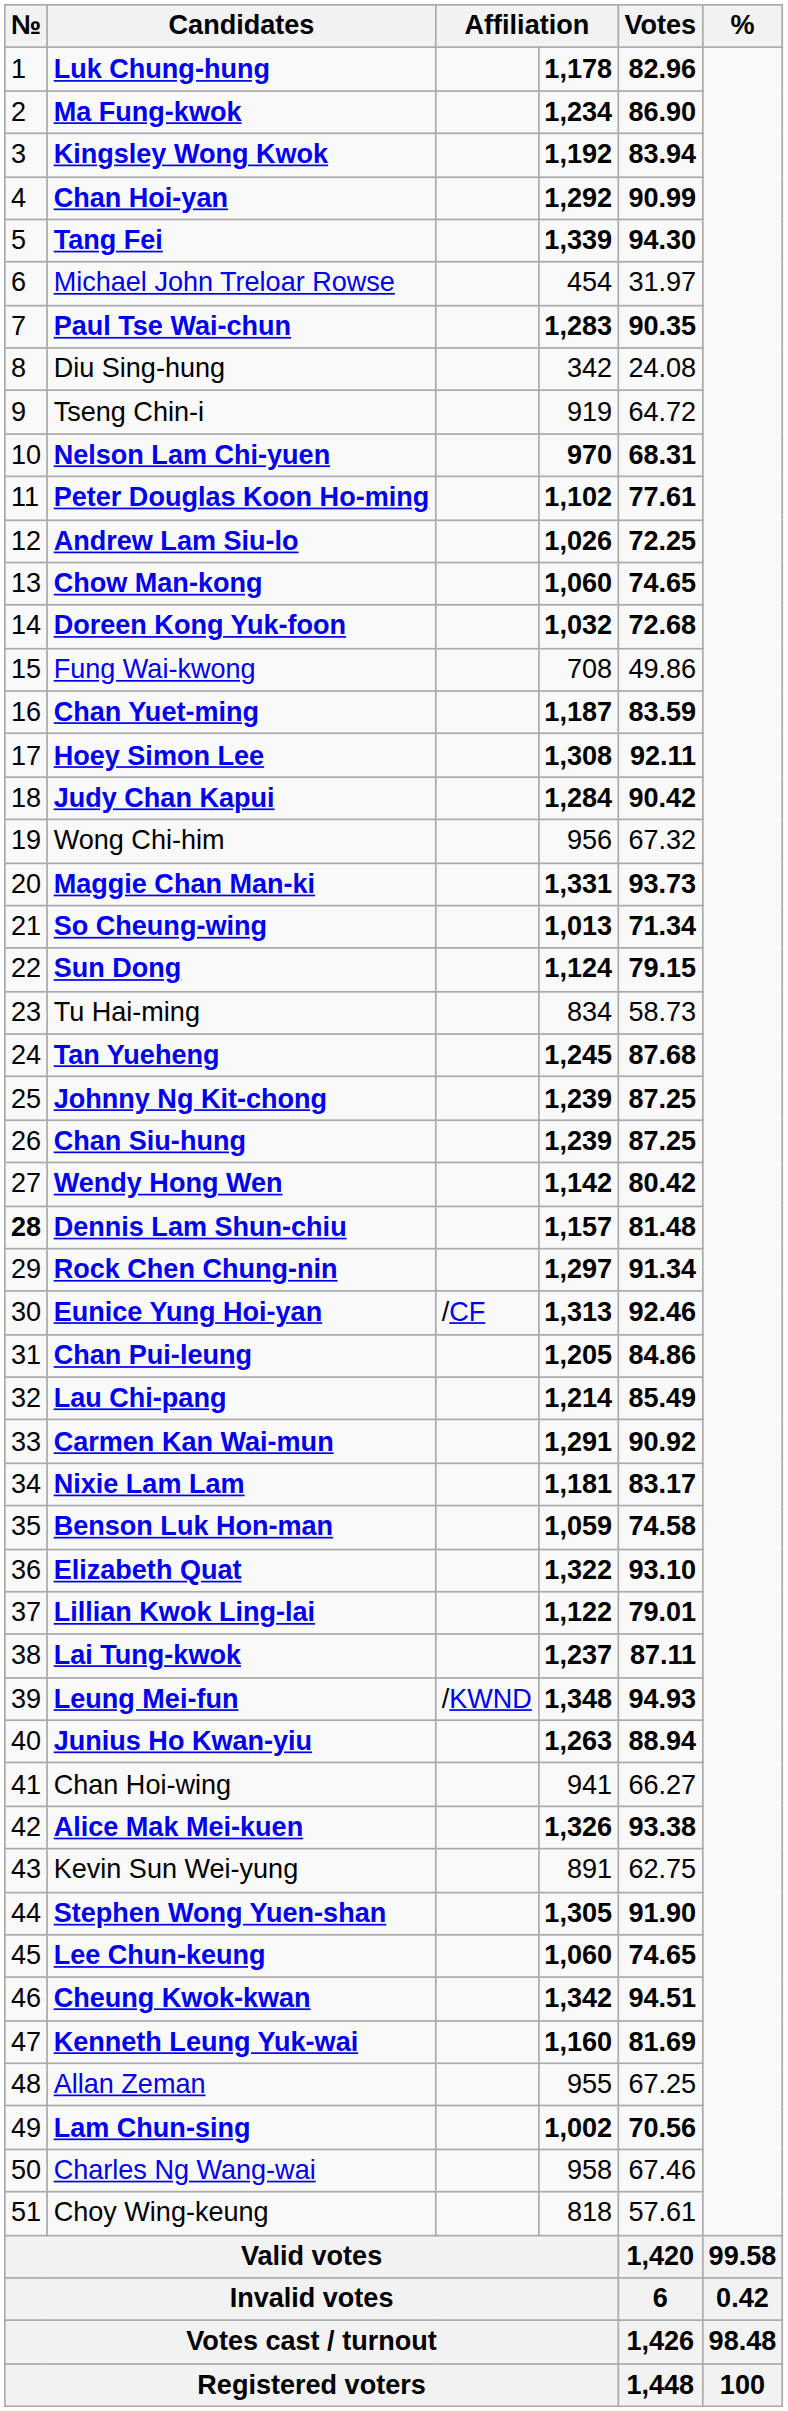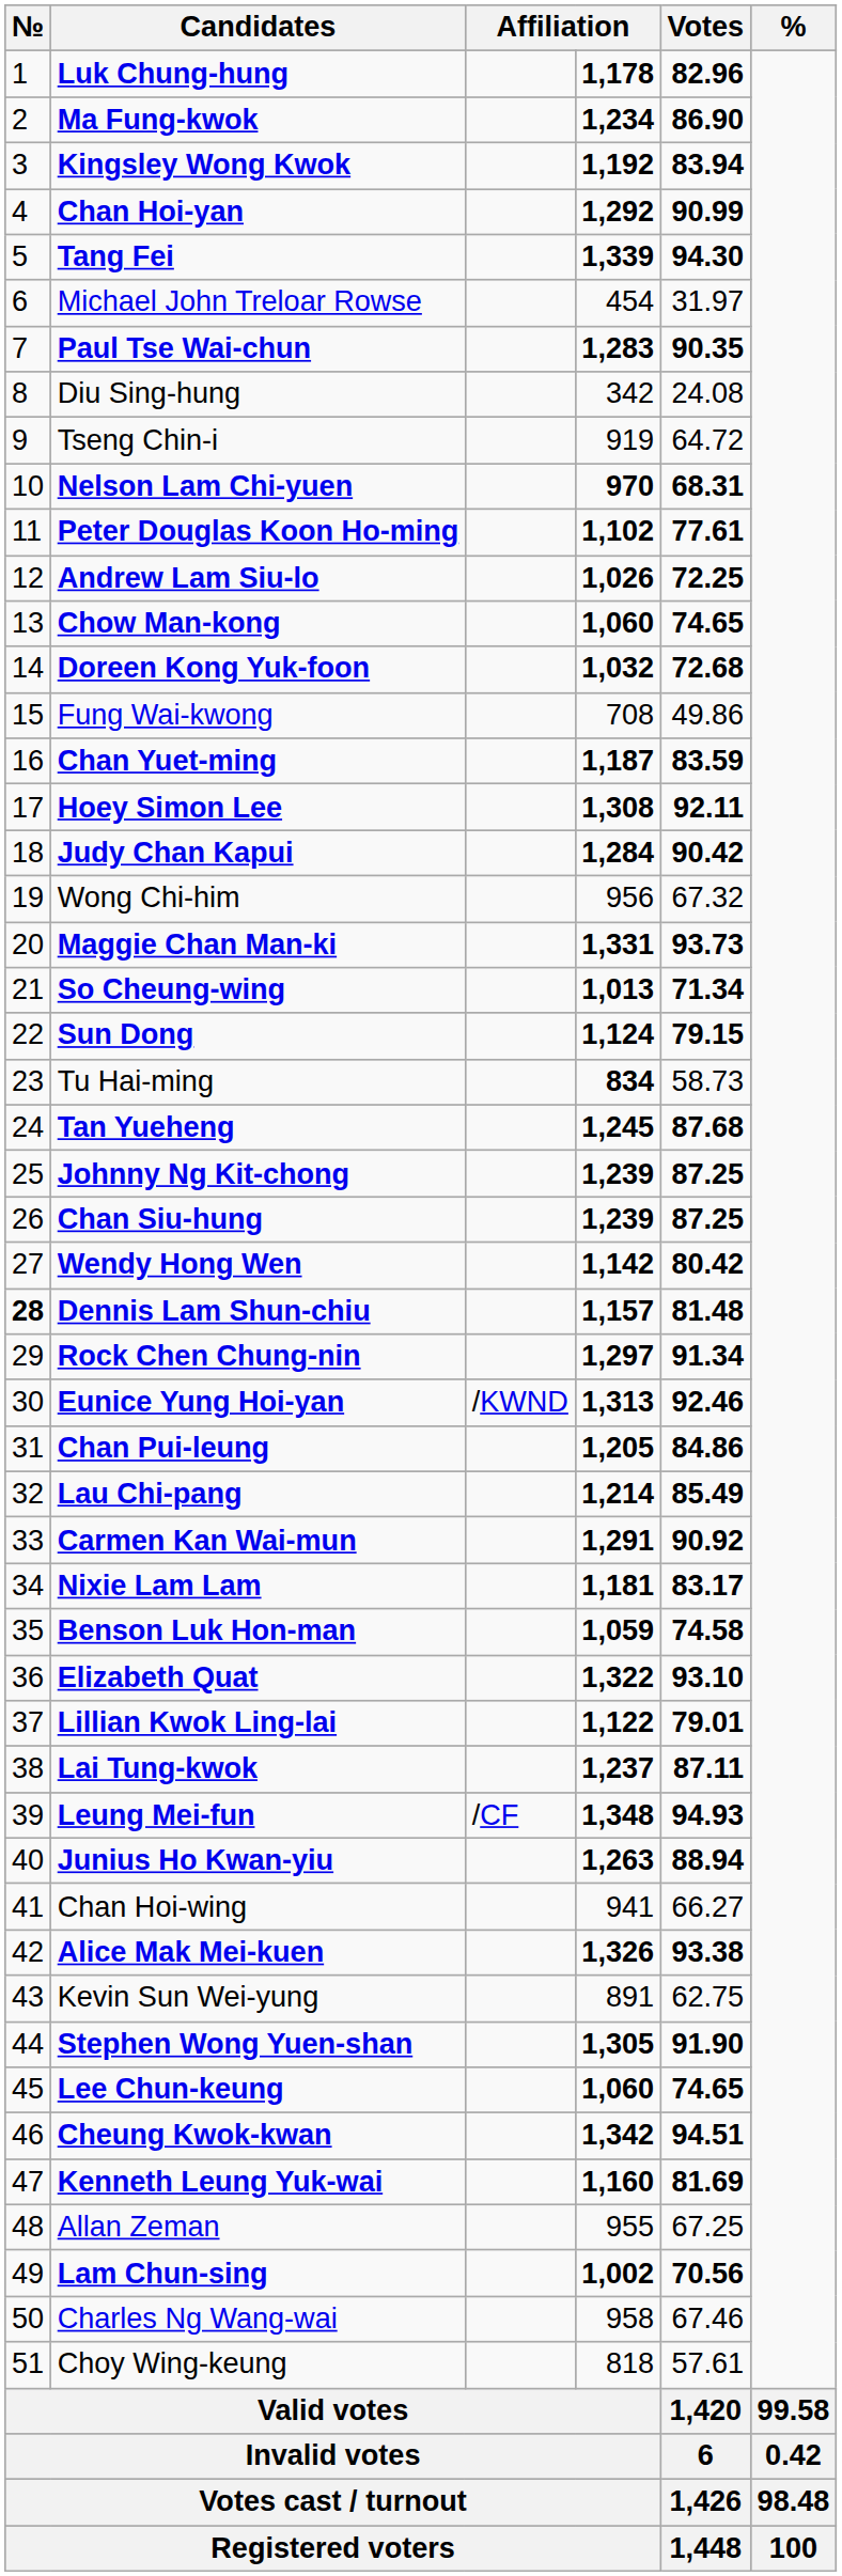 <table class="wikitable sortable">
 <tr>
 <th>№</th>
 <th colspan=1>Candidates</th>
 <th colspan=2>Affiliation</th>
 <th>Votes</th>
 <th>%</th>
 </tr>
 <tr>
 <td>1</td>
 <td><strong><a href='#'>Luk Chung-hung</a></strong></td>
 <td></td>
 <td align=right><strong>1,178</strong></td>
 <td align=right><strong>82.96</strong></td>
 </tr>
 <tr>
 <td>2</td>
 <td><strong><a href='#'>Ma Fung-kwok</a></strong></td>
 <td></td>
 <td align=right><strong>1,234</strong></td>
 <td align=right><strong>86.90</strong></td>
 </tr>
 <tr>
 <td>3</td>
 <td><strong><a href='#'>Kingsley Wong Kwok</a></strong></td>
 <td></td>
 <td align=right><strong>1,192</strong></td>
 <td align=right><strong>83.94</strong></td>
 </tr>
 <tr>
 <td>4</td>
 <td><strong><a href='#'>Chan Hoi-yan</a></strong></td>
 <td></td>
 <td align=right><strong>1,292</strong></td>
 <td align=right><strong>90.99</strong></td>
 </tr>
 <tr>
 <td>5</td>
 <td><strong><a href='#'>Tang Fei</a></strong></td>
 <td></td>
 <td align=right><strong>1,339</strong></td>
 <td align=right><strong>94.30</strong></td>
 </tr>
 <tr>
 <td>6</td>
 <td><a href='#'>Michael John Treloar Rowse</a></td>
 <td></td>
 <td align=right>454</td>
 <td align=right>31.97</td>
 </tr>
 <tr>
 <td>7</td>
 <td><strong><a href='#'>Paul Tse Wai-chun</a></strong></td>
 <td></td>
 <td align=right><strong>1,283</strong></td>
 <td align=right><strong>90.35</strong></td>
 </tr>
 <tr>
 <td>8</td>
 <td>Diu Sing-hung</td>
 <td></td>
 <td align=right>342</td>
 <td align=right>24.08</td>
 </tr>
 <tr>
 <td>9</td>
 <td>Tseng Chin-i</td>
 <td></td>
 <td align=right>919</td>
 <td align=right>64.72</td>
 </tr>
 <tr>
 <td>10</td>
 <td><strong><a href='#'>Nelson Lam Chi-yuen</a></strong></td>
 <td></td>
 <td align=right><strong>970</strong></td>
 <td align=right><strong>68.31</strong></td>
 </tr>
 <tr>
 <td>11</td>
 <td><strong><a href='#'>Peter Douglas Koon Ho-ming</a></strong></td>
 <td></td>
 <td align=right><strong>1,102</strong></td>
 <td align=right><strong>77.61</strong></td>
 </tr>
 <tr>
 <td>12</td>
 <td><strong><a href='#'>Andrew Lam Siu-lo</a></strong></td>
 <td></td>
 <td align=right><strong>1,026</strong></td>
 <td align=right><strong>72.25</strong></td>
 </tr>
 <tr>
 <td>13</td>
 <td><strong><a href='#'>Chow Man-kong</a></strong></td>
 <td></td>
 <td align=right><strong>1,060</strong></td>
 <td align=right><strong>74.65</strong></td>
 </tr>
 <tr>
 <td>14</td>
 <td><strong><a href='#'>Doreen Kong Yuk-foon</a> </strong></td>
 <td></td>
 <td align=right><strong>1,032</strong></td>
 <td align=right><strong>72.68</strong></td>
 </tr>
 <tr>
 <td>15</td>
 <td><a href='#'>Fung Wai-kwong</a></td>
 <td></td>
 <td align="right">708</td>
 <td align="right">49.86</td>
 </tr>
 <tr>
 <td>16</td>
 <td><strong><a href='#'>Chan Yuet-ming</a></strong></td>
 <td></td>
 <td align=right><strong>1,187</strong></td>
 <td align=right><strong>83.59</strong></td>
 </tr>
 <tr>
 <td>17</td>
 <td><strong><a href='#'>Hoey Simon Lee</a></strong></td>
 <td></td>
 <td align=right><strong>1,308</strong></td>
 <td align=right><strong>92.11</strong></td>
 </tr>
 <tr>
 <td>18</td>
 <td><strong><a href='#'>Judy Chan Kapui</a></strong></td>
 <td></td>
 <td align="right"><strong>1,284</strong></td>
 <td align="right"><strong>90.42</strong></td>
 </tr>
 <tr>
 <td>19</td>
 <td>Wong Chi-him</td>
 <td></td>
 <td align="right">956</td>
 <td align="right">67.32</td>
 </tr>
 <tr>
 <td>20</td>
 <td><strong><a href='#'>Maggie Chan Man-ki</a></strong></td>
 <td></td>
 <td align="right"><strong>1,331</strong></td>
 <td align="right"><strong>93.73</strong></td>
 </tr>
 <tr>
 <td>21</td>
 <td><strong><a href='#'>So Cheung-wing</a></strong></td>
 <td></td>
 <td align="right"><strong>1,013</strong></td>
 <td align="right"><strong>71.34</strong></td>
 </tr>
 <tr>
 <td>22</td>
 <td><strong><a href='#'>Sun Dong</a> </strong></td>
 <td></td>
 <td align="right"><strong>1,124</strong></td>
 <td align="right"><strong>79.15</strong></td>
 </tr>
 <tr>
 <td>23</td>
 <td>Tu Hai-ming</td>
 <td></td>
-<td align="right">834</td>
+<td align="right"><strong>834</strong></td>
 <td align="right">58.73</td>
 </tr>
 <tr>
 <td>24</td>
 <td><strong><a href='#'>Tan Yueheng</a></strong></td>
 <td></td>
 <td align="right"><strong>1,245</strong></td>
 <td align="right"><strong>87.68</strong></td>
 </tr>
 <tr>
 <td>25</td>
 <td><strong><a href='#'>Johnny Ng Kit-chong</a></strong></td>
 <td></td>
 <td align="right"><strong>1,239</strong></td>
 <td align="right"><strong>87.25</strong></td>
 </tr>
 <tr>
 <td>26</td>
 <td><strong><a href='#'>Chan Siu-hung</a></strong></td>
 <td></td>
 <td align=right><strong>1,239</strong></td>
 <td align=right><strong>87.25</strong></td>
 </tr>
 <tr>
 <td>27</td>
 <td><strong><a href='#'>Wendy Hong Wen</a></strong></td>
 <td></td>
 <td align="right"><strong>1,142</strong></td>
 <td align="right"><strong>80.42</strong></td>
 </tr>
 <tr>
 <td><strong>28</strong></td>
 <td><strong><a href='#'>Dennis Lam Shun-chiu</a></strong></td>
 <td></td>
 <td align=right><strong>1,157</strong></td>
 <td align=right><strong>81.48</strong></td>
 </tr>
 <tr>
 <td>29</td>
 <td><strong><a href='#'>Rock Chen Chung-nin</a></strong></td>
 <td></td>
 <td align=right><strong>1,297</strong></td>
 <td align=right><strong>91.34</strong></td>
 </tr>
 <tr>
 <td>30</td>
 <td><strong><a href='#'>Eunice Yung Hoi-yan</a></strong></td>
-<td>/<a href='#'>CF</a></td>
+<td>/<a href='#'>KWND</a></td>
 <td align="right"><strong>1,313</strong></td>
 <td align="right"><strong>92.46</strong></td>
 </tr>
 <tr>
 <td>31</td>
 <td><strong><a href='#'>Chan Pui-leung</a></strong></td>
 <td></td>
 <td align="right"><strong>1,205</strong></td>
 <td align="right"><strong>84.86</strong></td>
 </tr>
 <tr>
 <td>32</td>
 <td><strong><a href='#'>Lau Chi-pang</a></strong></td>
 <td></td>
 <td align="right"><strong>1,214</strong></td>
 <td align="right"><strong>85.49</strong></td>
 </tr>
 <tr>
 <td>33</td>
 <td><strong><a href='#'>Carmen Kan Wai-mun</a></strong></td>
 <td></td>
 <td align="right"><strong>1,291</strong></td>
 <td align="right"><strong>90.92</strong></td>
 </tr>
 <tr>
 <td>34</td>
 <td><strong><a href='#'>Nixie Lam Lam</a></strong></td>
 <td></td>
 <td align="right"><strong>1,181</strong></td>
 <td align="right"><strong>83.17</strong></td>
 </tr>
 <tr>
 <td>35</td>
 <td><strong><a href='#'>Benson Luk Hon-man</a></strong></td>
 <td></td>
 <td align="right"><strong>1,059</strong></td>
 <td align="right"><strong>74.58</strong></td>
 </tr>
 <tr>
 <td>36</td>
 <td><strong><a href='#'>Elizabeth Quat</a></strong></td>
 <td></td>
 <td align="right"><strong>1,322</strong></td>
 <td align="right"><strong>93.10</strong></td>
 </tr>
 <tr>
 <td>37</td>
 <td><strong><a href='#'>Lillian Kwok Ling-lai</a></strong></td>
 <td></td>
 <td align="right"><strong>1,122</strong></td>
 <td align="right"><strong>79.01</strong></td>
 </tr>
 <tr>
 <td>38</td>
 <td><strong><a href='#'>Lai Tung-kwok</a></strong></td>
 <td></td>
 <td align="right"><strong>1,237</strong></td>
 <td align="right"><strong>87.11</strong></td>
 </tr>
 <tr>
 <td>39</td>
 <td><strong><a href='#'>Leung Mei-fun</a></strong></td>
-<td>/<a href='#'>KWND</a></td>
+<td>/<a href='#'>CF</a></td>
 <td align="right"><strong>1,348</strong></td>
 <td align="right"><strong>94.93</strong></td>
 </tr>
 <tr>
 <td>40</td>
 <td><strong><a href='#'>Junius Ho Kwan-yiu</a></strong></td>
 <td></td>
 <td align="right"><strong>1,263</strong></td>
 <td align="right"><strong>88.94</strong></td>
 </tr>
 <tr>
 <td>41</td>
 <td>Chan Hoi-wing</td>
 <td></td>
 <td align="right">941</td>
 <td align="right">66.27</td>
 </tr>
 <tr>
 <td>42</td>
 <td><strong><a href='#'>Alice Mak Mei-kuen</a></strong></td>
 <td></td>
 <td align="right"><strong>1,326</strong></td>
 <td align="right"><strong>93.38</strong></td>
 </tr>
 <tr>
 <td>43</td>
 <td>Kevin Sun Wei-yung</td>
 <td></td>
 <td align="right">891</td>
 <td align="right">62.75</td>
 </tr>
 <tr>
 <td>44</td>
 <td><strong><a href='#'>Stephen Wong Yuen-shan</a></strong></td>
 <td></td>
 <td align="right"><strong>1,305</strong></td>
 <td align="right"><strong>91.90</strong></td>
 </tr>
 <tr>
 <td>45</td>
 <td><strong><a href='#'>Lee Chun-keung</a></strong></td>
 <td></td>
 <td align="right"><strong>1,060</strong></td>
 <td align="right"><strong>74.65</strong></td>
 </tr>
 <tr>
 <td>46</td>
 <td><strong><a href='#'>Cheung Kwok-kwan</a></strong></td>
 <td></td>
 <td align="right"><strong>1,342</strong></td>
 <td align="right"><strong>94.51</strong></td>
 </tr>
 <tr>
 <td>47</td>
 <td><strong><a href='#'>Kenneth Leung Yuk-wai</a></strong></td>
 <td></td>
 <td align="right"><strong>1,160</strong></td>
 <td align="right"><strong>81.69</strong></td>
 </tr>
 <tr>
 <td>48</td>
 <td><a href='#'>Allan Zeman</a></td>
 <td></td>
 <td align="right">955</td>
 <td align="right">67.25</td>
 </tr>
 <tr>
 <td>49</td>
 <td><strong><a href='#'>Lam Chun-sing</a></strong></td>
 <td></td>
 <td align="right"><strong>1,002</strong></td>
 <td align="right"><strong>70.56</strong></td>
 </tr>
 <tr>
 <td>50</td>
 <td><a href='#'>Charles Ng Wang-wai</a></td>
 <td></td>
 <td align=right>958</td>
 <td align=right>67.46</td>
 </tr>
 <tr>
 <td>51</td>
 <td>Choy Wing-keung</td>
 <td></td>
 <td align="right">818</td>
 <td align="right">57.61</td>
 </tr>
 <tr>
 <th colspan="4">Valid votes</th>
 <th>1,420</th>
 <th>99.58</th>
 </tr>
 <tr>
 <th colspan="4">Invalid votes</th>
 <th>6</th>
 <th>0.42</th>
 </tr>
 <tr>
 <th colspan="4"><strong>Votes cast / turnout</strong></th>
 <th>1,426</th>
 <th>98.48</th>
 </tr>
 <tr>
 <th colspan="4"><strong>Registered voters</strong></th>
 <th>1,448</th>
 <th>100</th>
 </tr>
 </table>
